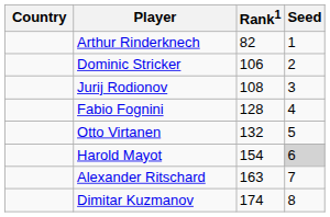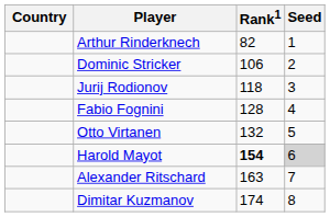 <table class="sortable wikitable">
 <tr>
 <th width="70">Country</th>
 <th width="175">Player</th>
 <th>Rank<sup>1</sup></th>
 <th>Seed</th>
 </tr>
 <tr>
 <td></td>
 <td><a href='#'>Arthur Rinderknech</a></td>
 <td>82</td>
 <td>1</td>
 </tr>
 <tr>
 <td></td>
 <td><a href='#'>Dominic Stricker</a></td>
 <td>106</td>
 <td>2</td>
 </tr>
 <tr>
 <td></td>
 <td><a href='#'>Jurij Rodionov</a></td>
-<td>108</td>
+<td>118</td>
 <td>3</td>
 </tr>
 <tr>
 <td></td>
 <td><a href='#'>Fabio Fognini</a></td>
 <td>128</td>
 <td>4</td>
 </tr>
 <tr>
 <td></td>
 <td><a href='#'>Otto Virtanen</a></td>
 <td>132</td>
 <td>5</td>
 </tr>
 <tr>
 <td></td>
 <td><a href='#'>Harold Mayot</a></td>
-<td>154</td>
+<td><strong>154</strong></td>
 <td style="background: lightgrey;">6</td>
 </tr>
 <tr>
 <td></td>
 <td><a href='#'>Alexander Ritschard</a></td>
 <td>163</td>
 <td>7</td>
 </tr>
 <tr>
 <td></td>
 <td><a href='#'>Dimitar Kuzmanov</a></td>
 <td>174</td>
 <td>8</td>
 </tr>
 </table>
